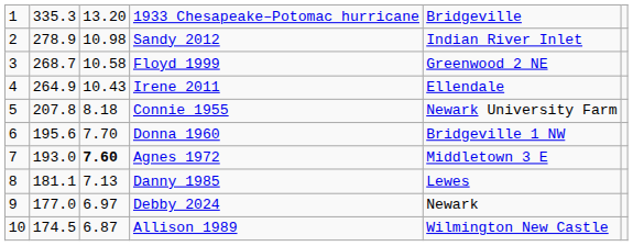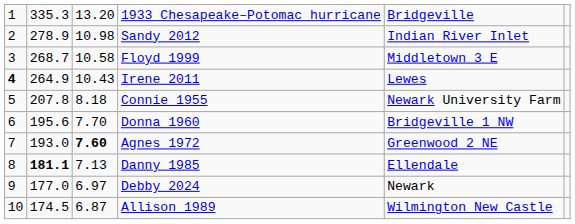 <table class="wikitable">
 <tr>
 <td>1</td>
 <td>335.3</td>
 <td>13.20</td>
 <td><a href='#'>1933 Chesapeake–Potomac hurricane</a></td>
 <td><a href='#'>Bridgeville</a></td>
 <td></td>
 </tr>
 <tr>
 <td>2</td>
 <td>278.9</td>
 <td>10.98</td>
 <td><a href='#'>Sandy 2012</a></td>
 <td><a href='#'>Indian River Inlet</a></td>
 <td></td>
 </tr>
 <tr>
 <td>3</td>
 <td>268.7</td>
 <td>10.58</td>
 <td><a href='#'>Floyd 1999</a></td>
-<td><a href='#'>Greenwood 2 NE</a></td>
+<td><a href='#'>Middletown 3 E</a></td>
 <td></td>
 </tr>
 <tr>
-<td>4</td>
+<td><strong>4</strong></td>
 <td>264.9</td>
 <td>10.43</td>
 <td><a href='#'>Irene 2011</a></td>
-<td><a href='#'>Ellendale</a></td>
+<td><a href='#'>Lewes</a></td>
 <td></td>
 </tr>
 <tr>
 <td>5</td>
 <td>207.8</td>
 <td>8.18</td>
 <td><a href='#'>Connie 1955</a></td>
 <td><a href='#'>Newark</a> University Farm</td>
 <td></td>
 </tr>
 <tr>
 <td>6</td>
 <td>195.6</td>
 <td>7.70</td>
 <td><a href='#'>Donna 1960</a></td>
 <td><a href='#'>Bridgeville 1 NW</a></td>
 <td></td>
 </tr>
 <tr>
 <td>7</td>
 <td>193.0</td>
 <td><strong>7.60</strong></td>
 <td><a href='#'>Agnes 1972</a></td>
-<td><a href='#'>Middletown 3 E</a></td>
+<td><a href='#'>Greenwood 2 NE</a></td>
 <td></td>
 </tr>
 <tr>
 <td>8</td>
-<td>181.1</td>
+<td><strong>181.1</strong></td>
 <td>7.13</td>
 <td><a href='#'>Danny 1985</a></td>
-<td><a href='#'>Lewes</a></td>
+<td><a href='#'>Ellendale</a></td>
 <td></td>
 </tr>
 <tr>
 <td>9</td>
 <td>177.0</td>
 <td>6.97</td>
 <td><a href='#'>Debby 2024</a></td>
 <td>Newark</td>
 <td></td>
 </tr>
 <tr>
 <td>10</td>
 <td>174.5</td>
 <td>6.87</td>
 <td><a href='#'>Allison 1989</a></td>
 <td><a href='#'>Wilmington New Castle</a></td>
 <td></td>
 </tr>
 </table>
